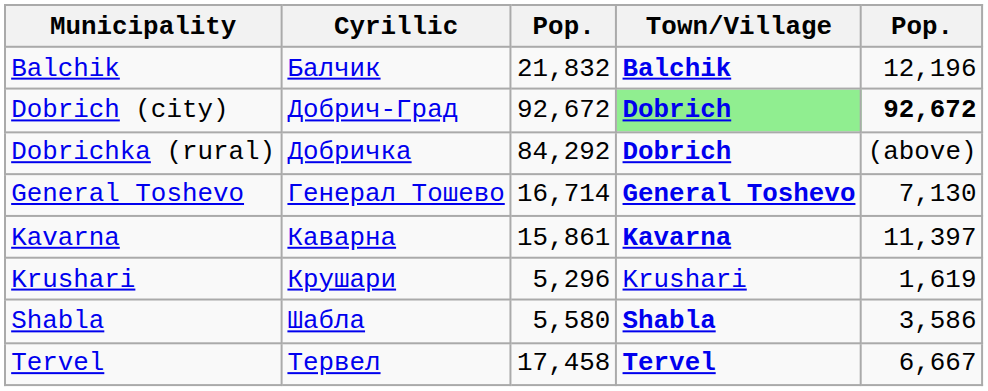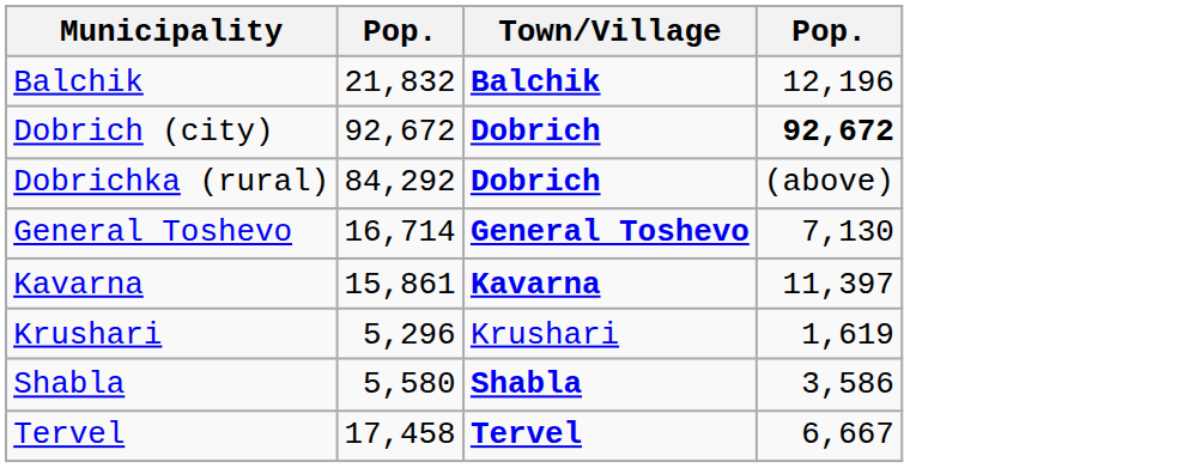 <table class="wikitable sortable">
 <tr>
 <th>Municipality</th>
-<th>Cyrillic</th>
 <th>Pop.</th>
 <th>Town/Village</th>
 <th>Pop.</th>
 </tr>
 <tr>
 <td><a href='#'>Balchik</a></td>
-<td><a href='#'>Балчик</a></td>
 <td align="right">21,832</td>
 <td><strong><a href='#'>Balchik</a></strong></td>
 <td align="right">12,196</td>
 </tr>
 <tr>
 <td><a href='#'>Dobrich</a> (city)</td>
-<td><a href='#'>Добрич-Град</a></td>
 <td align="right">92,672</td>
-<td style="background: lightgreen;"><strong><a href='#'>Dobrich</a></strong></td>
+<td><strong><a href='#'>Dobrich</a></strong></td>
 <td align="right"><strong>92,672</strong></td>
 </tr>
 <tr>
 <td><a href='#'>Dobrichka</a> (rural)</td>
-<td><a href='#'>Добричка</a></td>
 <td align="right">84,292</td>
 <td><strong><a href='#'>Dobrich</a></strong></td>
 <td align="right">(above)</td>
 </tr>
 <tr>
 <td><a href='#'>General Toshevo</a></td>
-<td><a href='#'>Генерал Тошево</a></td>
 <td align="right">16,714</td>
 <td><strong><a href='#'>General Toshevo</a></strong></td>
 <td align="right">7,130</td>
 </tr>
 <tr>
 <td><a href='#'>Kavarna</a></td>
-<td><a href='#'>Каварна</a></td>
 <td align="right">15,861</td>
 <td><strong><a href='#'>Kavarna</a></strong></td>
 <td align="right">11,397</td>
 </tr>
 <tr>
 <td><a href='#'>Krushari</a></td>
-<td><a href='#'>Крушари</a></td>
 <td align="right">5,296</td>
 <td><a href='#'>Krushari</a></td>
 <td align="right">1,619</td>
 </tr>
 <tr>
 <td><a href='#'>Shabla</a></td>
-<td><a href='#'>Шабла</a></td>
 <td align="right">5,580</td>
 <td><strong><a href='#'>Shabla</a></strong></td>
 <td align="right">3,586</td>
 </tr>
 <tr>
 <td><a href='#'>Tervel</a></td>
-<td><a href='#'>Тервел</a></td>
 <td align="right">17,458</td>
 <td><strong><a href='#'>Tervel</a></strong></td>
 <td align="right">6,667</td>
 </tr>
 </table>
